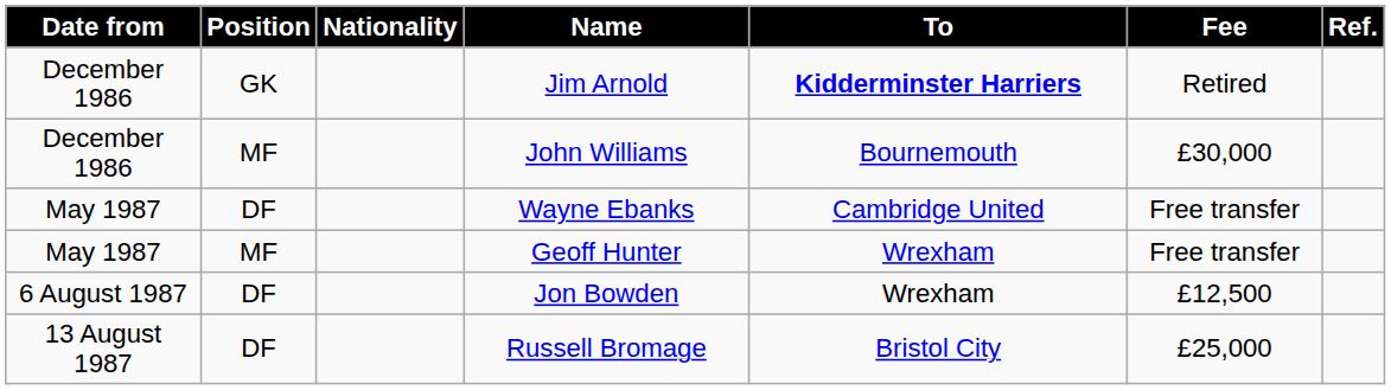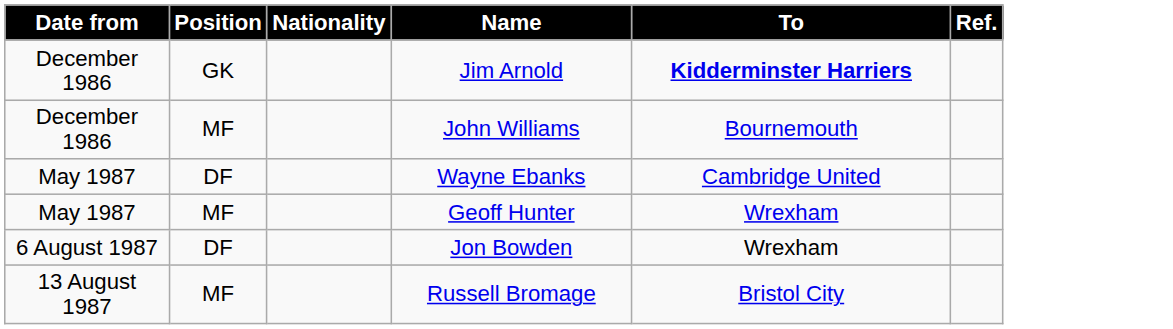 <table class="wikitable" style="text-align:center; font-size:90%; ">
 <tr>
 <th style="background:#000000; color:white; width:100px;">Date from</th>
 <th style="background:#000000; color:white; width:50px;">Position</th>
 <th style="background:#000000; color:white; width:50px;">Nationality</th>
 <th style="background:#000000; color:white; width:150px;">Name</th>
 <th style="background:#000000; color:white; width:200px;">To</th>
-<th style="background:#000000; color:white; width:100px;">Fee</th>
 <th style="background:#000000; color:white; width:25px;">Ref.</th>
 </tr>
 <tr>
 <td>December 1986</td>
 <td>GK</td>
 <td></td>
 <td><a href='#'>Jim Arnold</a></td>
 <td><strong><a href='#'>Kidderminster Harriers</a></strong></td>
-<td>Retired</td>
 <td></td>
 </tr>
 <tr>
 <td>December 1986</td>
 <td>MF</td>
 <td></td>
 <td><a href='#'>John Williams</a></td>
 <td><a href='#'>Bournemouth</a></td>
-<td>£30,000</td>
 <td></td>
 </tr>
 <tr>
 <td>May 1987</td>
 <td>DF</td>
 <td></td>
 <td><a href='#'>Wayne Ebanks</a></td>
 <td><a href='#'>Cambridge United</a></td>
-<td>Free transfer</td>
 <td></td>
 </tr>
 <tr>
 <td>May 1987</td>
 <td>MF</td>
 <td></td>
 <td><a href='#'>Geoff Hunter</a></td>
 <td><a href='#'>Wrexham</a></td>
-<td>Free transfer</td>
 <td></td>
 </tr>
 <tr>
 <td>6 August 1987</td>
 <td>DF</td>
 <td></td>
 <td><a href='#'>Jon Bowden</a></td>
 <td>Wrexham</td>
-<td>£12,500</td>
 <td></td>
 </tr>
 <tr>
 <td>13 August 1987</td>
-<td>DF</td>
+<td>MF</td>
 <td></td>
 <td><a href='#'>Russell Bromage</a></td>
 <td><a href='#'>Bristol City</a></td>
-<td>£25,000</td>
 <td></td>
 </tr>
 </table>
